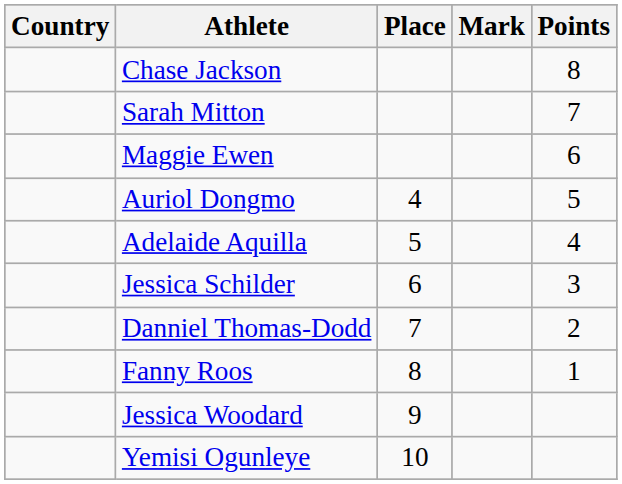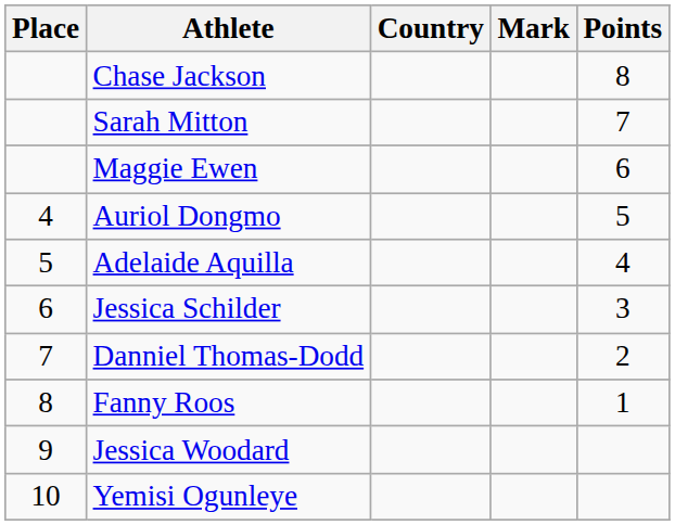 <table class="wikitable">
 <tr>
+<th>Place</th>
+<th>Athlete</th>
 <th>Country</th>
-<th>Athlete</th>
-<th>Place</th>
 <th>Mark</th>
 <th>Points</th>
 </tr>
 <tr>
+<td align=center></td>
+<td><a href='#'>Chase Jackson</a></td>
 <td></td>
-<td><a href='#'>Chase Jackson</a></td>
-<td align=center></td>
 <td></td>
 <td align=center>8</td>
 </tr>
 <tr>
+<td align=center></td>
+<td><a href='#'>Sarah Mitton</a></td>
 <td></td>
-<td><a href='#'>Sarah Mitton</a></td>
-<td align=center></td>
 <td></td>
 <td align=center>7</td>
 </tr>
 <tr>
+<td align=center></td>
+<td><a href='#'>Maggie Ewen</a></td>
 <td></td>
-<td><a href='#'>Maggie Ewen</a></td>
-<td align=center></td>
 <td></td>
 <td align=center>6</td>
 </tr>
 <tr>
+<td align=center>4</td>
+<td><a href='#'>Auriol Dongmo</a></td>
 <td></td>
-<td><a href='#'>Auriol Dongmo</a></td>
-<td align=center>4</td>
 <td></td>
 <td align=center>5</td>
 </tr>
 <tr>
+<td align=center>5</td>
+<td><a href='#'>Adelaide Aquilla</a></td>
 <td></td>
-<td><a href='#'>Adelaide Aquilla</a></td>
-<td align=center>5</td>
 <td></td>
 <td align=center>4</td>
 </tr>
 <tr>
+<td align=center>6</td>
+<td><a href='#'>Jessica Schilder</a></td>
 <td></td>
-<td><a href='#'>Jessica Schilder</a></td>
-<td align=center>6</td>
 <td></td>
 <td align=center>3</td>
 </tr>
 <tr>
+<td align=center>7</td>
+<td><a href='#'>Danniel Thomas-Dodd</a></td>
 <td></td>
-<td><a href='#'>Danniel Thomas-Dodd</a></td>
-<td align=center>7</td>
 <td></td>
 <td align=center>2</td>
 </tr>
 <tr>
+<td align=center>8</td>
+<td><a href='#'>Fanny Roos</a></td>
 <td></td>
-<td><a href='#'>Fanny Roos</a></td>
-<td align=center>8</td>
 <td></td>
 <td align=center>1</td>
 </tr>
 <tr>
+<td align=center>9</td>
+<td><a href='#'>Jessica Woodard</a></td>
 <td></td>
-<td><a href='#'>Jessica Woodard</a></td>
-<td align=center>9</td>
 <td></td>
 <td align=center></td>
 </tr>
 <tr>
+<td align=center>10</td>
+<td><a href='#'>Yemisi Ogunleye</a></td>
 <td></td>
-<td><a href='#'>Yemisi Ogunleye</a></td>
-<td align=center>10</td>
 <td></td>
 <td align=center></td>
 </tr>
 </table>
